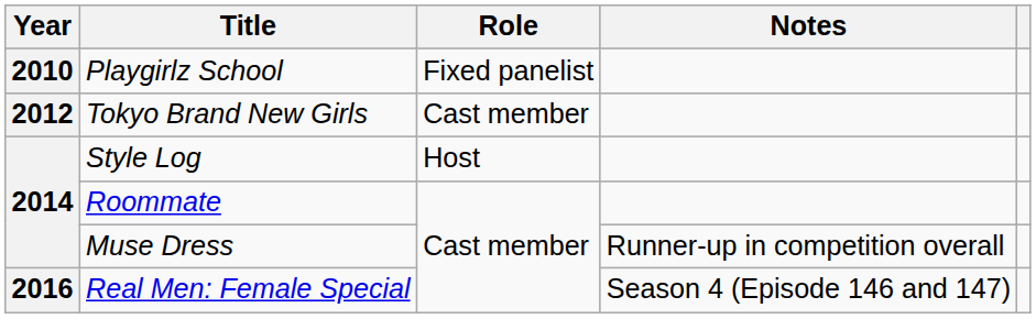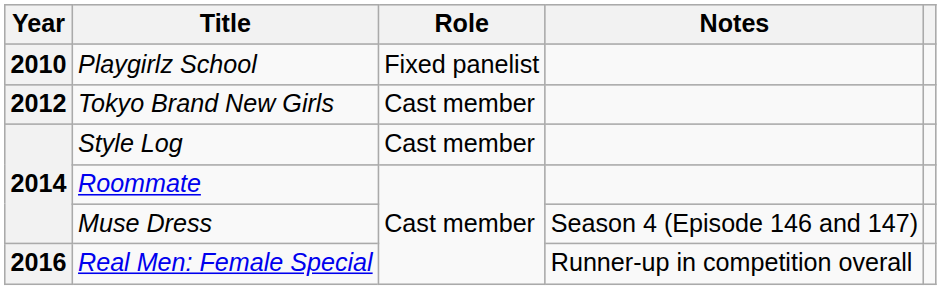 <table class="wikitable plainrowheaders sortable">
 <tr>
 <th scope="col">Year</th>
 <th scope="col">Title</th>
 <th scope="col">Role</th>
 <th scope="col">Notes</th>
 <th scope="col" class="unsortable"></th>
 </tr>
 <tr>
 <th scope="row">2010</th>
 <td><em>Playgirlz School</em></td>
 <td>Fixed panelist</td>
 <td></td>
 <td style="text-align:center"></td>
 </tr>
 <tr>
 <th scope="row">2012</th>
 <td><em>Tokyo Brand New Girls</em></td>
 <td>Cast member</td>
 <td></td>
 <td style="text-align:center"></td>
 </tr>
 <tr>
 <th scope="row" rowspan="3">2014</th>
 <td><em>Style Log</em></td>
-<td>Host</td>
+<td>Cast member</td>
 <td></td>
 <td style="text-align:center"></td>
 </tr>
 <tr>
 <td><em><a href='#'>Roommate</a></em></td>
 <td rowspan="3">Cast member</td>
 <td></td>
 <td style="text-align:center"></td>
 </tr>
 <tr>
 <td><em>Muse Dress</em></td>
-<td>Runner-up in competition overall</td>
+<td>Season 4 (Episode 146 and 147)</td>
 <td style="text-align:center"></td>
 </tr>
 <tr>
 <th scope="row">2016</th>
 <td><em><a href='#'>Real Men: Female Special</a></em></td>
-<td>Season 4 (Episode 146 and 147)</td>
+<td>Runner-up in competition overall</td>
 <td style="text-align:center"></td>
 </tr>
 </table>
